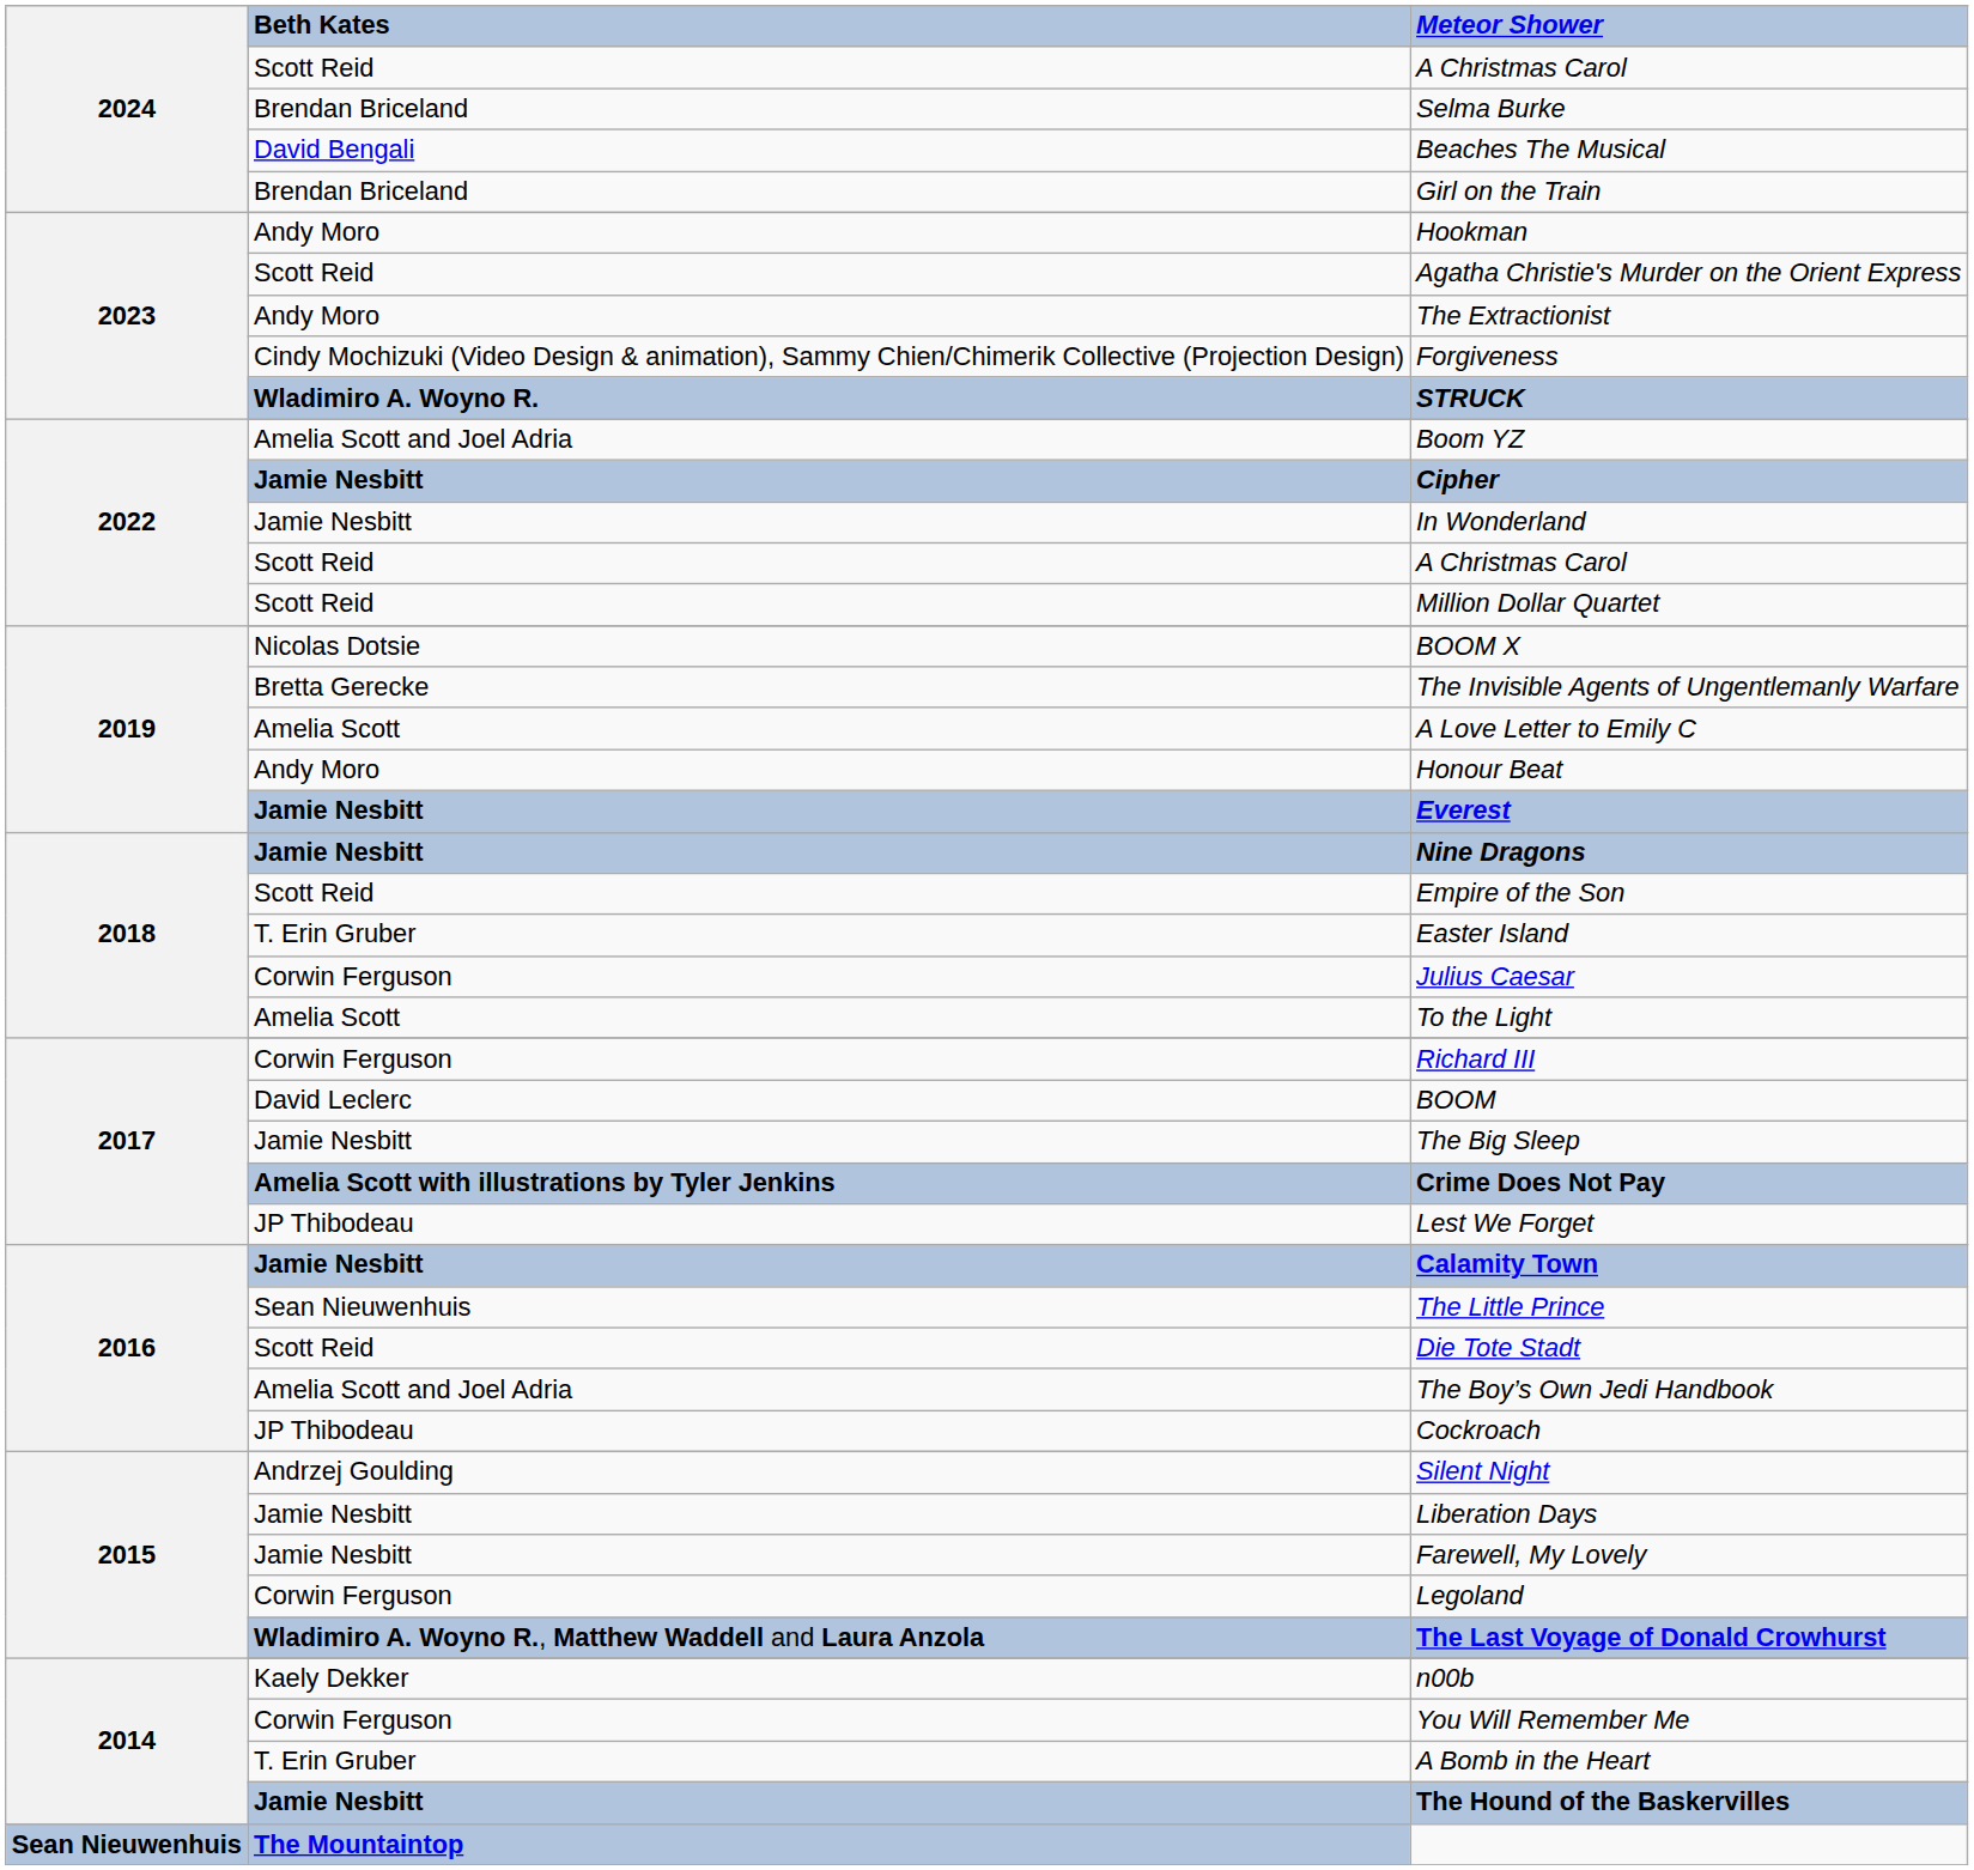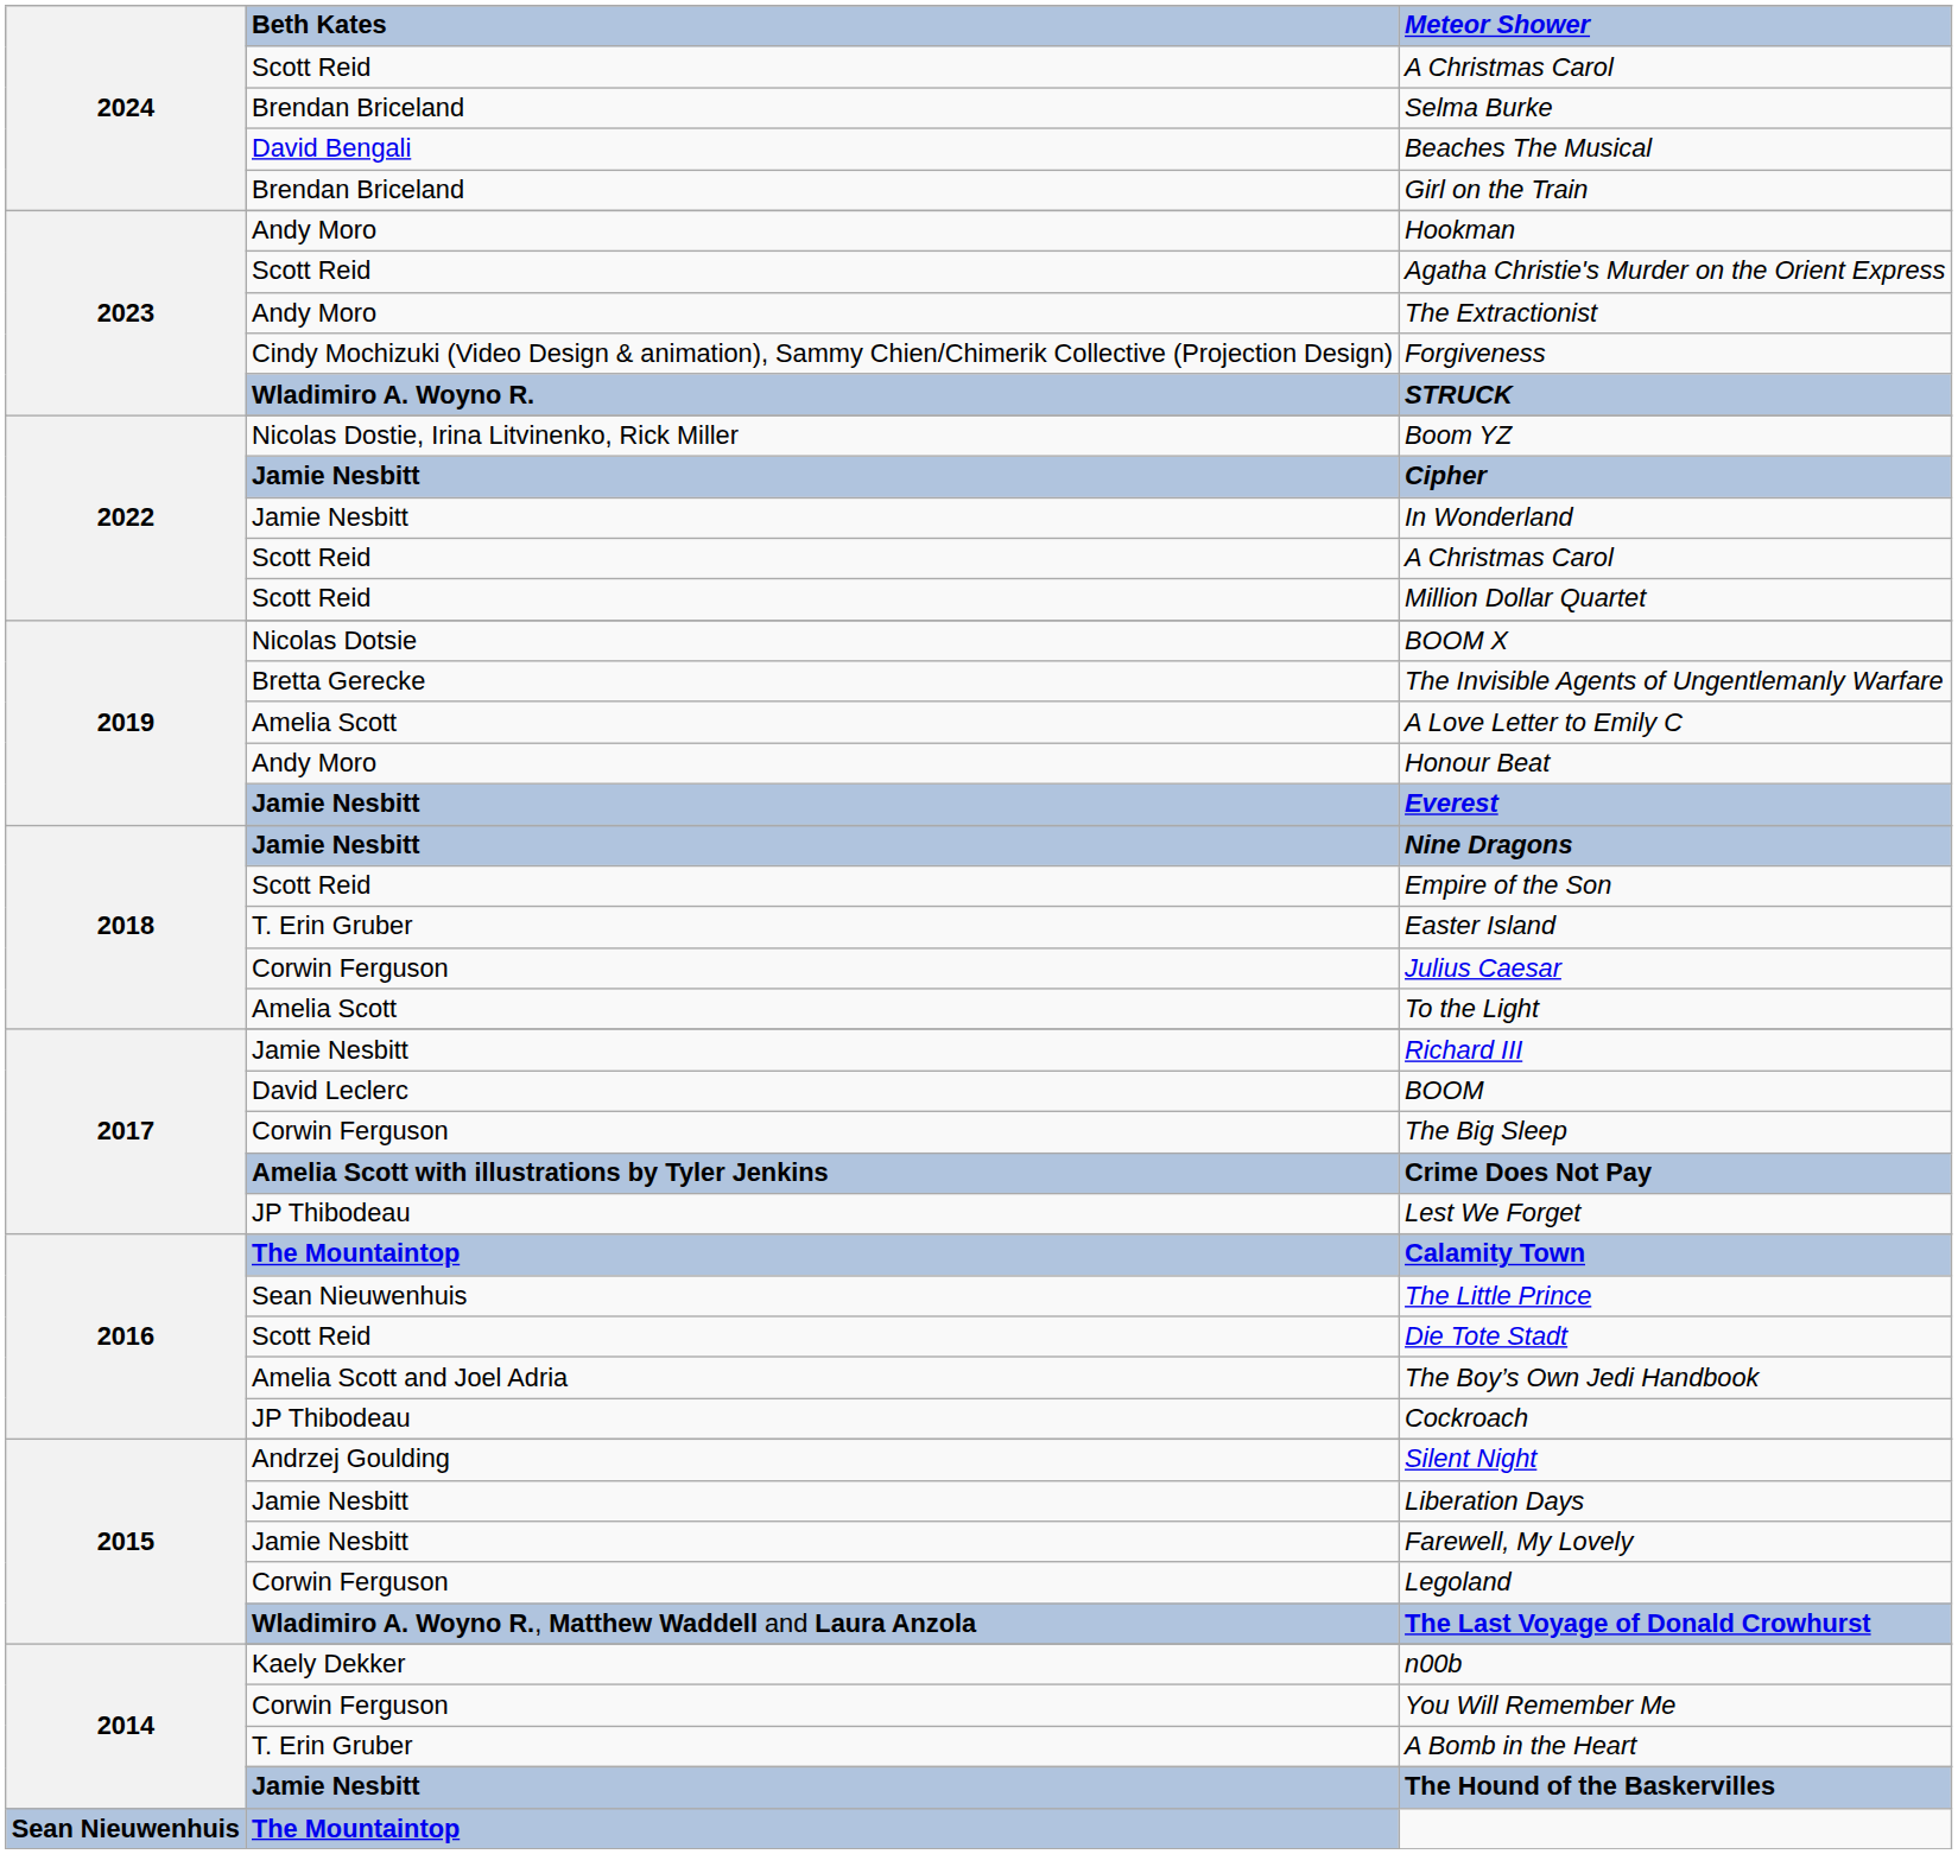 <table class="wikitable mw-collapsible mw-collapsed">
 <tr style="background:#bebebe;"! scope="col" | Year! scope="col" | Designer! scope="col" | Production>
 <th rowspan="6">2024</th>
 </tr>
 <tr style="background:#B0C4DE">
 <td><strong>Beth Kates</strong></td>
 <td><strong><em><a href='#'>Meteor Shower</a></em></strong></td>
 </tr>
 <tr>
 <td>Scott Reid</td>
 <td><em>A Christmas Carol</em></td>
 </tr>
 <tr>
 <td>Brendan Briceland</td>
 <td><em>Selma Burke</em></td>
 </tr>
 <tr>
 <td><a href='#'>David Bengali</a></td>
 <td><em>Beaches The Musical</em></td>
 </tr>
 <tr>
 <td>Brendan Briceland</td>
 <td><em>Girl on the Train</em></td>
 </tr>
 <tr>
 <th rowspan="6">2023</th>
 </tr>
 <tr>
 <td>Andy Moro</td>
 <td><em>Hookman</em></td>
 </tr>
 <tr>
 <td>Scott Reid</td>
 <td><em>Agatha Christie's Murder on the Orient Express</em></td>
 </tr>
 <tr>
 <td>Andy Moro</td>
 <td><em>The Extractionist</em></td>
 </tr>
 <tr>
 <td>Cindy Mochizuki (Video Design & animation), Sammy Chien/Chimerik Collective (Projection Design)</td>
 <td><em>Forgiveness</em></td>
 </tr>
 <tr style="background:#B0C4DE">
 <td><strong>Wladimiro A. Woyno R.</strong></td>
 <td><strong><em>STRUCK</em></strong></td>
 </tr>
 <tr>
 <th rowspan="6">2022</th>
 </tr>
 <tr>
-<td>Amelia Scott and Joel Adria</td>
+<td>Nicolas Dostie, Irina Litvinenko, Rick Miller</td>
 <td><em>Boom YZ</em></td>
 </tr>
 <tr style="background:#B0C4DE">
 <td><strong>Jamie Nesbitt</strong></td>
 <td><strong><em>Cipher</em></strong></td>
 </tr>
 <tr>
 <td>Jamie Nesbitt</td>
 <td><em>In Wonderland</em></td>
 </tr>
 <tr>
 <td>Scott Reid</td>
 <td><em>A Christmas Carol</em></td>
 </tr>
 <tr>
 <td>Scott Reid</td>
 <td><em>Million Dollar Quartet</em></td>
 </tr>
 <tr>
 <th rowspan="6">2019</th>
 </tr>
 <tr>
 <td>Nicolas Dotsie</td>
 <td><em>BOOM X</em></td>
 </tr>
 <tr>
 <td>Bretta Gerecke</td>
 <td><em>The Invisible Agents of Ungentlemanly Warfare</em></td>
 </tr>
 <tr>
 <td>Amelia Scott</td>
 <td><em>A Love Letter to Emily C</em></td>
 </tr>
 <tr>
 <td>Andy Moro</td>
 <td><em>Honour Beat</em></td>
 </tr>
 <tr style="background:#B0C4DE">
 <td><strong>Jamie Nesbitt</strong></td>
 <td><strong><em><a href='#'>Everest</a></em></strong></td>
 </tr>
 <tr>
 <th rowspan="6">2018</th>
 </tr>
 <tr style="background:#B0C4DE">
 <td><strong>Jamie Nesbitt</strong></td>
 <td><strong><em>Nine Dragons</em></strong></td>
 </tr>
 <tr>
 <td>Scott Reid</td>
 <td><em>Empire of the Son</em></td>
 </tr>
 <tr>
 <td>T. Erin Gruber</td>
 <td><em>Easter Island</em></td>
 </tr>
 <tr>
 <td>Corwin Ferguson</td>
 <td><em><a href='#'>Julius Caesar</a></em></td>
 </tr>
 <tr>
 <td>Amelia Scott</td>
 <td><em>To the Light</em></td>
 </tr>
 <tr>
 <th rowspan="6">2017</th>
 </tr>
 <tr>
-<td>Corwin Ferguson</td>
+<td>Jamie Nesbitt</td>
 <td><em><a href='#'>Richard III</a></em></td>
 </tr>
 <tr>
 <td>David Leclerc</td>
 <td><em>BOOM</em></td>
 </tr>
 <tr>
-<td>Jamie Nesbitt</td>
+<td>Corwin Ferguson</td>
 <td><em>The Big Sleep</em></td>
 </tr>
 <tr style="background:#B0C4DE">
 <td><strong>Amelia Scott with illustrations by Tyler Jenkins</strong></td>
 <td><strong>Crime Does Not Pay</strong></td>
 </tr>
 <tr>
 <td>JP Thibodeau</td>
 <td><em>Lest We Forget</em></td>
 </tr>
 <tr>
 <th rowspan="6">2016</th>
 </tr>
 <tr style="background:#B0C4DE">
-<td><strong>Jamie Nesbitt</strong></td>
+<td><strong><a href='#'>The Mountaintop</a></strong></td>
 <td><strong><a href='#'>Calamity Town</a></strong></td>
 </tr>
 <tr>
 <td>Sean Nieuwenhuis</td>
 <td><em><a href='#'>The Little Prince</a></em></td>
 </tr>
 <tr>
 <td>Scott Reid</td>
 <td><em><a href='#'>Die Tote Stadt</a></em></td>
 </tr>
 <tr>
 <td>Amelia Scott and Joel Adria</td>
 <td><em>The Boy’s Own Jedi Handbook</em></td>
 </tr>
 <tr>
 <td>JP Thibodeau</td>
 <td><em>Cockroach</em></td>
 </tr>
 <tr>
 <th rowspan="6">2015</th>
 </tr>
 <tr>
 <td>Andrzej Goulding</td>
 <td><em><a href='#'>Silent Night</a></em></td>
 </tr>
 <tr>
 <td>Jamie Nesbitt</td>
 <td><em>Liberation Days</em></td>
 </tr>
 <tr>
 <td>Jamie Nesbitt</td>
 <td><em>Farewell, My Lovely</em></td>
 </tr>
 <tr>
 <td>Corwin Ferguson</td>
 <td><em>Legoland</em></td>
 </tr>
 <tr style="background:#B0C4DE">
 <td><strong>Wladimiro A. Woyno R.</strong>, <strong>Matthew Waddell</strong> and <strong>Laura Anzola</strong></td>
 <td><strong><a href='#'>The Last Voyage of Donald Crowhurst</a></strong></td>
 </tr>
 <tr>
 <th rowspan="6">2014</th>
 </tr>
 <tr>
 <td>Kaely Dekker</td>
 <td><em>n00b</em></td>
 </tr>
 <tr>
 <td>Corwin Ferguson</td>
 <td><em>You Will Remember Me</em></td>
 </tr>
 <tr>
 <td>T. Erin Gruber</td>
 <td><em>A Bomb in the Heart</em></td>
 </tr>
 <tr>
 </tr>
 <tr style="background:#B0C4DE">
 <td><strong>Jamie Nesbitt</strong></td>
 <td><strong>The Hound of the Baskervilles</strong></td>
 </tr>
 <tr style="background:#B0C4DE">
 <td><strong>Sean Nieuwenhuis</strong></td>
 <td><strong><a href='#'>The Mountaintop</a></strong></td>
 </tr>
 <tr>
 </tr>
 </table>
